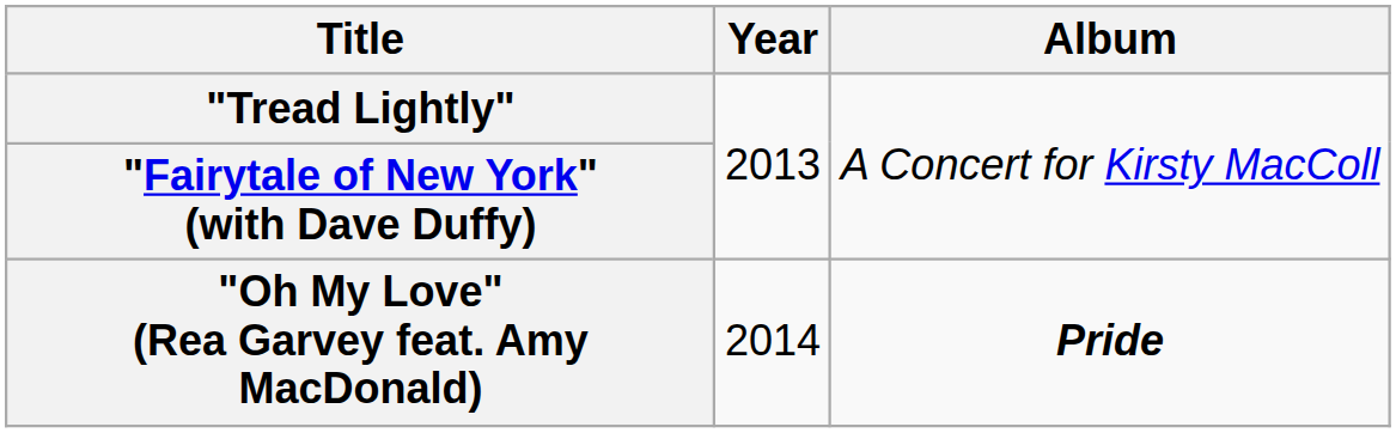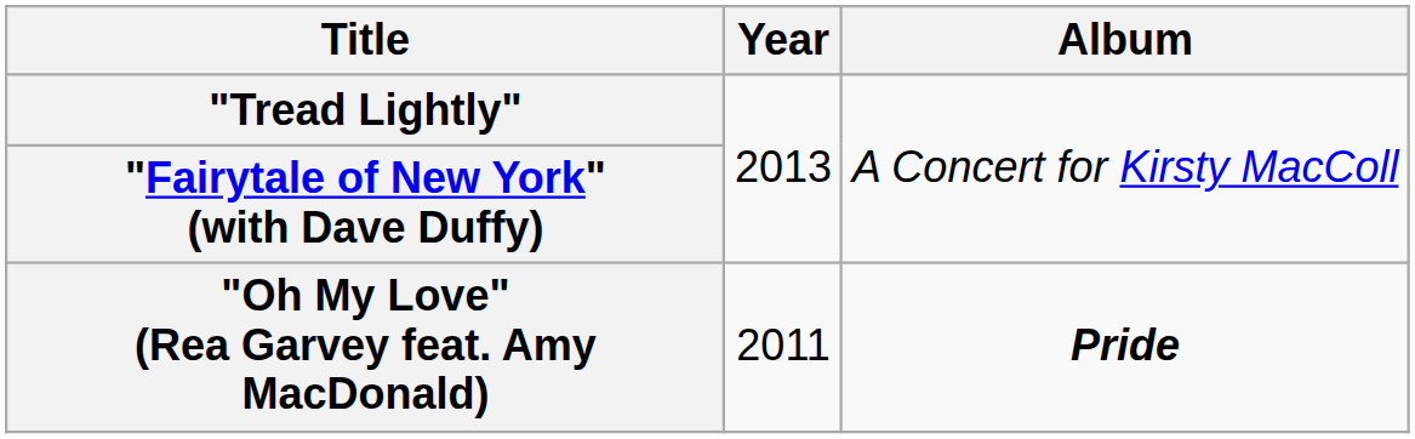 <table class="wikitable plainrowheaders" style="text-align:center;">
 <tr>
 <th scope="col" style="width:16em;">Title</th>
 <th scope="col" style="width:1em;">Year</th>
 <th scope="col">Album</th>
 </tr>
 <tr>
 <th scope="row">"Tread Lightly"</th>
 <td rowspan="2">2013</td>
 <td rowspan="2"><em>A Concert for <a href='#'>Kirsty MacColl</a></em></td>
 </tr>
 <tr>
 <th scope="row">"<a href='#'>Fairytale of New York</a>"<br><span>(with Dave Duffy)</span></th>
 </tr>
 <tr>
 <th scope="row">"Oh My Love"<br><span>(Rea Garvey feat. Amy MacDonald)</span></th>
-<td>2014</td>
+<td>2011</td>
 <td><strong><em>Pride</em></strong></td>
 </tr>
 </table>
